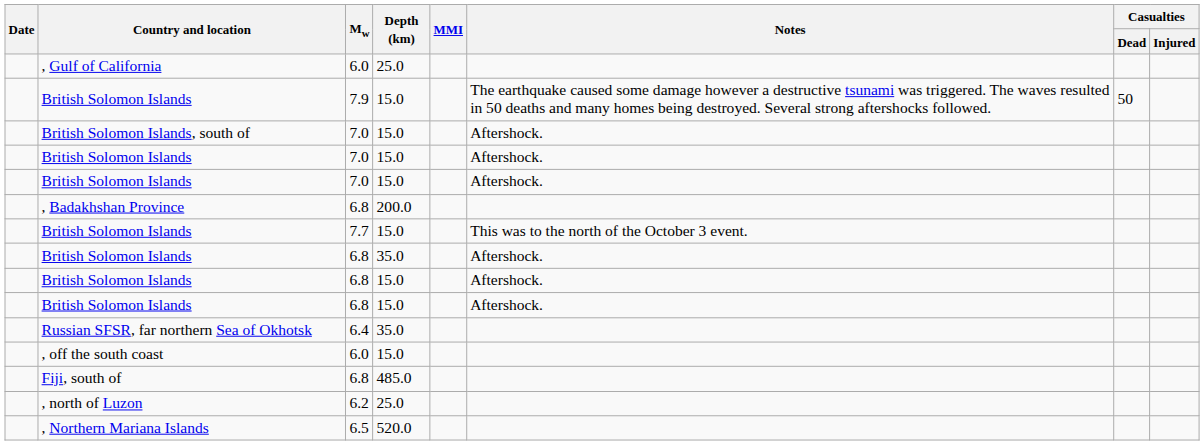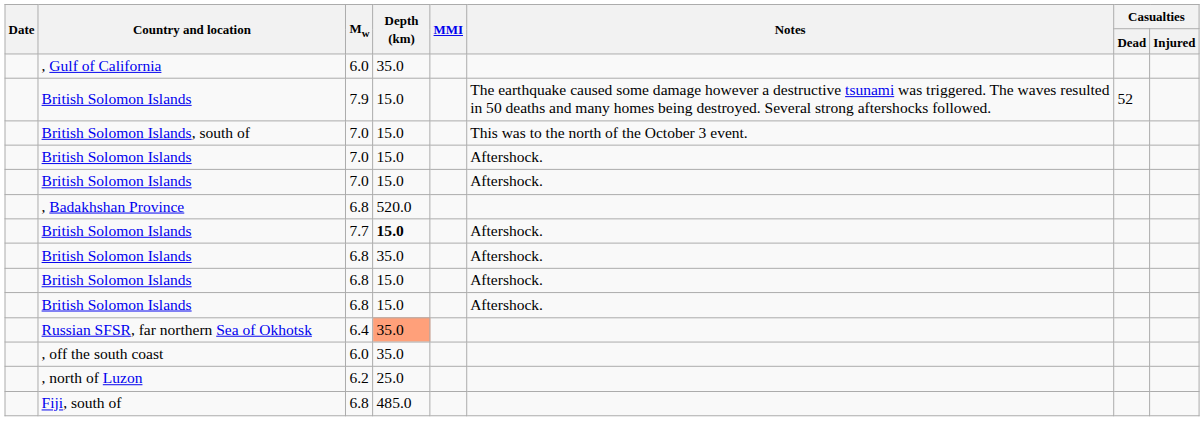 <table class="wikitable sortable sort-under" style="border:1px black; margin-left:1em;">
 <tr>
 <th rowspan="2"><small>Date</small></th>
 <th rowspan="2" style="width: 310px"><small>Country and location</small></th>
 <th rowspan="2"><small>M<sub>w</sub></small></th>
 <th rowspan="2"><small>Depth (km)</small></th>
 <th rowspan="2"><small><a href='#'>MMI</a></small></th>
 <th rowspan="2" class="unsortable"><small>Notes</small></th>
 <th colspan="2"><small>Casualties</small></th>
 </tr>
 <tr>
 <th><small>Dead</small></th>
 <th><small>Injured</small></th>
 </tr>
 <tr>
 <td></td>
 <td>, <a href='#'>Gulf of California</a></td>
 <td>6.0</td>
-<td>25.0</td>
+<td>35.0</td>
 <td></td>
 <td></td>
 <td></td>
 <td></td>
 </tr>
 <tr>
 <td></td>
 <td> <a href='#'>British Solomon Islands</a></td>
 <td>7.9</td>
 <td>15.0</td>
 <td></td>
 <td>The earthquake caused some damage however a destructive <a href='#'>tsunami</a> was triggered. The waves resulted in 50 deaths and many homes being destroyed. Several strong aftershocks followed.</td>
-<td>50</td>
+<td>52</td>
 <td></td>
 </tr>
 <tr>
 <td></td>
 <td> <a href='#'>British Solomon Islands</a>, south of</td>
 <td>7.0</td>
 <td>15.0</td>
 <td></td>
-<td>Aftershock.</td>
+<td>This was to the north of the October 3 event.</td>
 <td></td>
 <td></td>
 </tr>
 <tr>
 <td></td>
 <td> <a href='#'>British Solomon Islands</a></td>
 <td>7.0</td>
 <td>15.0</td>
 <td></td>
 <td>Aftershock.</td>
 <td></td>
 <td></td>
 </tr>
 <tr>
 <td></td>
 <td> <a href='#'>British Solomon Islands</a></td>
 <td>7.0</td>
 <td>15.0</td>
 <td></td>
 <td>Aftershock.</td>
 <td></td>
 <td></td>
 </tr>
 <tr>
 <td></td>
 <td>, <a href='#'>Badakhshan Province</a></td>
 <td>6.8</td>
-<td>200.0</td>
+<td>520.0</td>
 <td></td>
 <td></td>
 <td></td>
 <td></td>
 </tr>
 <tr>
 <td></td>
 <td> <a href='#'>British Solomon Islands</a></td>
 <td>7.7</td>
-<td>15.0</td>
+<td><strong>15.0</strong></td>
 <td></td>
-<td>This was to the north of the October 3 event.</td>
+<td>Aftershock.</td>
 <td></td>
 <td></td>
 </tr>
 <tr>
 <td></td>
 <td> <a href='#'>British Solomon Islands</a></td>
 <td>6.8</td>
 <td>35.0</td>
 <td></td>
 <td>Aftershock.</td>
 <td></td>
 <td></td>
 </tr>
 <tr>
 <td></td>
 <td> <a href='#'>British Solomon Islands</a></td>
 <td>6.8</td>
 <td>15.0</td>
 <td></td>
 <td>Aftershock.</td>
 <td></td>
 <td></td>
 </tr>
 <tr>
 <td></td>
 <td> <a href='#'>British Solomon Islands</a></td>
 <td>6.8</td>
 <td>15.0</td>
 <td></td>
 <td>Aftershock.</td>
 <td></td>
 <td></td>
 </tr>
 <tr>
 <td></td>
 <td> <a href='#'>Russian SFSR</a>, far northern <a href='#'>Sea of Okhotsk</a></td>
 <td>6.4</td>
-<td>35.0</td>
+<td style="background: lightsalmon;">35.0</td>
 <td></td>
 <td></td>
 <td></td>
 <td></td>
 </tr>
 <tr>
 <td></td>
 <td>, off the south coast</td>
 <td>6.0</td>
-<td>15.0</td>
-<td></td>
-<td></td>
-<td></td>
-<td></td>
-</tr>
-<tr>
-<td></td>
-<td> <a href='#'>Fiji</a>, south of</td>
-<td>6.8</td>
-<td>485.0</td>
+<td>35.0</td>
 <td></td>
 <td></td>
 <td></td>
 <td></td>
 </tr>
 <tr>
 <td></td>
 <td>, north of <a href='#'>Luzon</a></td>
 <td>6.2</td>
 <td>25.0</td>
 <td></td>
 <td></td>
 <td></td>
 <td></td>
 </tr>
 <tr>
 <td></td>
-<td>, <a href='#'>Northern Mariana Islands</a></td>
-<td>6.5</td>
-<td>520.0</td>
+<td> <a href='#'>Fiji</a>, south of</td>
+<td>6.8</td>
+<td>485.0</td>
 <td></td>
 <td></td>
 <td></td>
 <td></td>
 </tr>
 </table>
